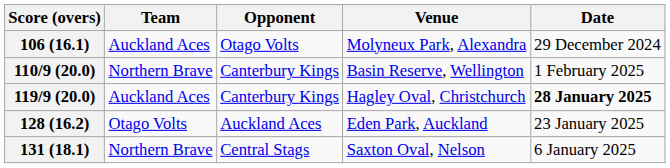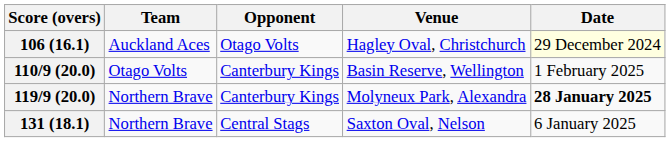 <table class="wikitable">
 <tr>
 <th>Score (overs)</th>
 <th>Team</th>
 <th>Opponent</th>
 <th>Venue</th>
 <th>Date</th>
 </tr>
 <tr>
 <th>106 (16.1)</th>
 <td><a href='#'>Auckland Aces</a></td>
 <td><a href='#'>Otago Volts</a></td>
-<td><a href='#'>Molyneux Park</a>, <a href='#'>Alexandra</a></td>
-<td>29 December 2024</td>
+<td><a href='#'>Hagley Oval</a>, <a href='#'>Christchurch</a></td>
+<td style="background: lightyellow;">29 December 2024</td>
 </tr>
 <tr>
 <th>110/9 (20.0)</th>
-<td><a href='#'>Northern Brave</a></td>
+<td><a href='#'>Otago Volts</a></td>
 <td><a href='#'>Canterbury Kings</a></td>
 <td><a href='#'>Basin Reserve</a>, <a href='#'>Wellington</a></td>
 <td>1 February 2025</td>
 </tr>
 <tr>
 <th>119/9 (20.0)</th>
-<td><a href='#'>Auckland Aces</a></td>
+<td><a href='#'>Northern Brave</a></td>
 <td><a href='#'>Canterbury Kings</a></td>
-<td><a href='#'>Hagley Oval</a>, <a href='#'>Christchurch</a></td>
+<td><a href='#'>Molyneux Park</a>, <a href='#'>Alexandra</a></td>
 <td><strong>28 January 2025</strong></td>
-</tr>
-<tr>
-<th>128 (16.2)</th>
-<td><a href='#'>Otago Volts</a></td>
-<td><a href='#'>Auckland Aces</a></td>
-<td><a href='#'>Eden Park</a>, <a href='#'>Auckland</a></td>
-<td>23 January 2025</td>
 </tr>
 <tr>
 <th>131 (18.1)</th>
 <td><a href='#'>Northern Brave</a></td>
 <td><a href='#'>Central Stags</a></td>
 <td><a href='#'>Saxton Oval</a>, <a href='#'>Nelson</a></td>
 <td>6 January 2025</td>
 </tr>
 </table>
